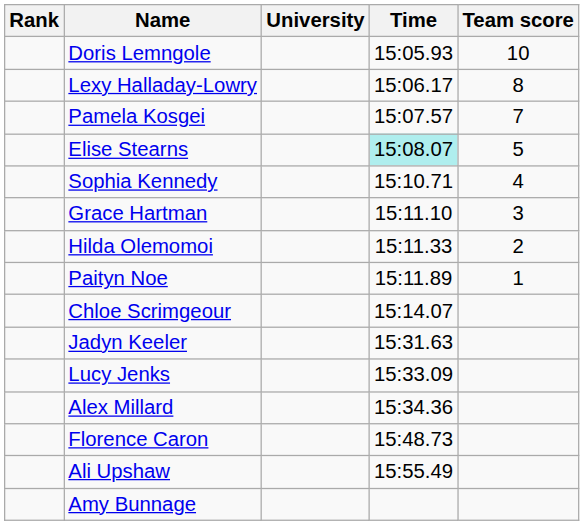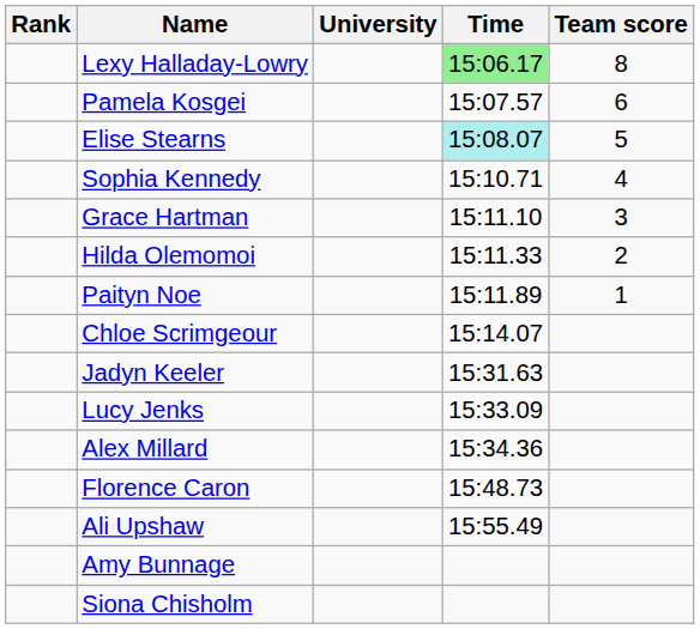 <table class="wikitable sortable" style="text-align:center">
 <tr>
 <th>Rank</th>
 <th>Name</th>
 <th>University</th>
 <th>Time</th>
 <th>Team score</th>
 </tr>
 <tr>
 <td></td>
-<td align=left>  <a href='#'>Doris Lemngole</a></td>
-<td></td>
-<td>15:05.93</td>
-<td>10 </td>
-</tr>
-<tr>
-<td></td>
 <td align=left>  <a href='#'>Lexy Halladay-Lowry</a></td>
 <td></td>
-<td>15:06.17</td>
+<td style="background: lightgreen;">15:06.17</td>
 <td>8</td>
 </tr>
 <tr>
 <td></td>
 <td align=left>  <a href='#'>Pamela Kosgei</a></td>
 <td></td>
 <td>15:07.57</td>
-<td>7</td>
+<td>6</td>
 </tr>
 <tr>
 <td></td>
 <td align=left>  <a href='#'>Elise Stearns</a></td>
 <td></td>
 <td style="background: paleturquoise;">15:08.07</td>
 <td>5 </td>
 </tr>
 <tr>
 <td></td>
 <td align=left>  <a href='#'>Sophia Kennedy</a></td>
 <td></td>
 <td>15:10.71</td>
 <td>4 </td>
 </tr>
 <tr>
 <td></td>
 <td align=left>  <a href='#'>Grace Hartman</a></td>
 <td></td>
 <td>15:11.10</td>
 <td>3 </td>
 </tr>
 <tr>
 <td></td>
 <td align=left>  <a href='#'>Hilda Olemomoi</a></td>
 <td></td>
 <td>15:11.33</td>
 <td>2</td>
 </tr>
 <tr>
 <td></td>
 <td align=left>  <a href='#'>Paityn Noe</a></td>
 <td></td>
 <td>15:11.89</td>
 <td>1</td>
 </tr>
 <tr>
 <td></td>
 <td align=left>  <a href='#'>Chloe Scrimgeour</a></td>
 <td></td>
 <td>15:14.07</td>
 <td></td>
 </tr>
 <tr>
 <td></td>
 <td align=left>  <a href='#'>Jadyn Keeler</a></td>
 <td></td>
 <td>15:31.63</td>
 <td></td>
 </tr>
 <tr>
 <td></td>
 <td align=left>  <a href='#'>Lucy Jenks</a></td>
 <td></td>
 <td>15:33.09</td>
 <td></td>
 </tr>
 <tr>
 <td></td>
 <td align=left>  <a href='#'>Alex Millard</a></td>
 <td></td>
 <td>15:34.36</td>
 <td></td>
 </tr>
 <tr>
 <td></td>
 <td align=left>  <a href='#'>Florence Caron</a></td>
 <td></td>
 <td>15:48.73</td>
 <td></td>
 </tr>
 <tr>
 <td></td>
 <td align=left>  <a href='#'>Ali Upshaw</a></td>
 <td></td>
 <td>15:55.49</td>
 <td></td>
 </tr>
 <tr>
 <td></td>
 <td align=left>  <a href='#'>Amy Bunnage</a></td>
 <td></td>
 <td></td>
 <td></td>
 </tr>
+<tr>
+<td></td>
+<td align=left>  <a href='#'>Siona Chisholm</a></td>
+<td></td>
+<td></td>
+<td></td>
+</tr>
 </table>
